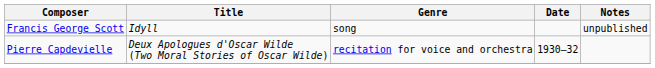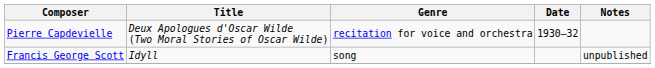 <table class="wikitable sortable" style="text-align: left">
 <tr>
 <th>Composer</th>
 <th>Title</th>
 <th>Genre</th>
 <th>Date</th>
 <th>Notes</th>
 </tr>
 <tr>
+<td><a href='#'>Pierre Capdevielle</a></td>
+<td><em>Deux Apologues d'Oscar Wilde</em> <br>(<em>Two Moral Stories of Oscar Wilde</em>)</td>
+<td><a href='#'>recitation</a> for voice and orchestra</td>
+<td>1930–32</td>
+<td></td>
+</tr>
+<tr>
 <td><a href='#'>Francis George Scott</a></td>
 <td><em>Idyll</em></td>
 <td>song</td>
 <td></td>
 <td>unpublished</td>
 </tr>
 <tr>
-<td><a href='#'>Pierre Capdevielle</a></td>
-<td><em>Deux Apologues d'Oscar Wilde</em> <br>(<em>Two Moral Stories of Oscar Wilde</em>)</td>
-<td><a href='#'>recitation</a> for voice and orchestra</td>
-<td>1930–32</td>
-<td></td>
-</tr>
-<tr>
 </tr>
 </table>
